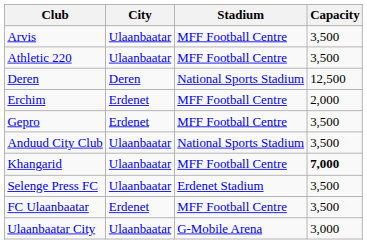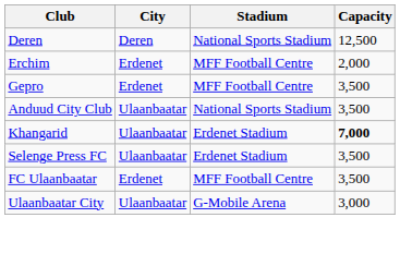 <table class="wikitable sortable" style="font-size:95%">
 <tr>
 <th>Club</th>
 <th>City</th>
 <th>Stadium</th>
 <th>Capacity</th>
-</tr>
-<tr>
-<td><a href='#'>Arvis</a></td>
-<td><a href='#'>Ulaanbaatar</a></td>
-<td><a href='#'>MFF Football Centre</a></td>
-<td>3,500</td>
-</tr>
-<tr>
-<td><a href='#'>Athletic 220</a></td>
-<td><a href='#'>Ulaanbaatar</a></td>
-<td><a href='#'>MFF Football Centre</a></td>
-<td>3,500</td>
 </tr>
 <tr>
 <td><a href='#'>Deren</a></td>
 <td><a href='#'>Deren</a></td>
 <td><a href='#'>National Sports Stadium</a></td>
 <td>12,500</td>
 </tr>
 <tr>
 <td><a href='#'>Erchim</a></td>
 <td><a href='#'>Erdenet</a></td>
 <td><a href='#'>MFF Football Centre</a></td>
 <td>2,000</td>
 </tr>
 <tr>
 <td><a href='#'>Gepro</a></td>
 <td><a href='#'>Erdenet</a></td>
 <td><a href='#'>MFF Football Centre</a></td>
 <td>3,500</td>
 </tr>
 <tr>
 <td><a href='#'>Anduud City Club</a></td>
 <td><a href='#'>Ulaanbaatar</a></td>
 <td><a href='#'>National Sports Stadium</a></td>
 <td>3,500</td>
 </tr>
 <tr>
 <td><a href='#'>Khangarid</a></td>
 <td><a href='#'>Ulaanbaatar</a></td>
-<td><a href='#'>MFF Football Centre</a></td>
+<td><a href='#'>Erdenet Stadium</a></td>
 <td><strong>7,000</strong></td>
 </tr>
 <tr>
 <td><a href='#'>Selenge Press FC</a></td>
 <td><a href='#'>Ulaanbaatar</a></td>
 <td><a href='#'>Erdenet Stadium</a></td>
 <td>3,500</td>
 </tr>
 <tr>
 <td><a href='#'>FC Ulaanbaatar</a></td>
 <td><a href='#'>Erdenet</a></td>
 <td><a href='#'>MFF Football Centre</a></td>
 <td>3,500</td>
 </tr>
 <tr>
 <td><a href='#'>Ulaanbaatar City</a></td>
 <td><a href='#'>Ulaanbaatar</a></td>
 <td><a href='#'>G-Mobile Arena</a></td>
 <td>3,000</td>
 </tr>
 </table>
